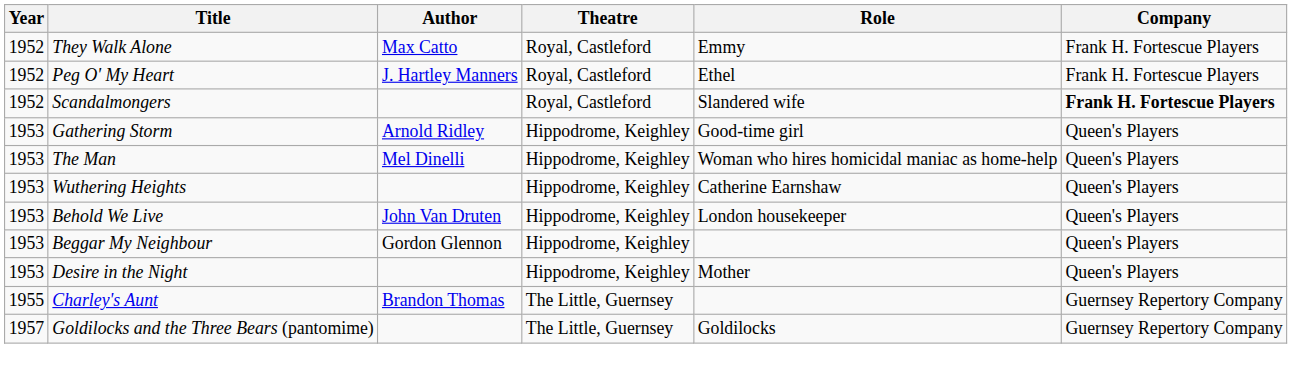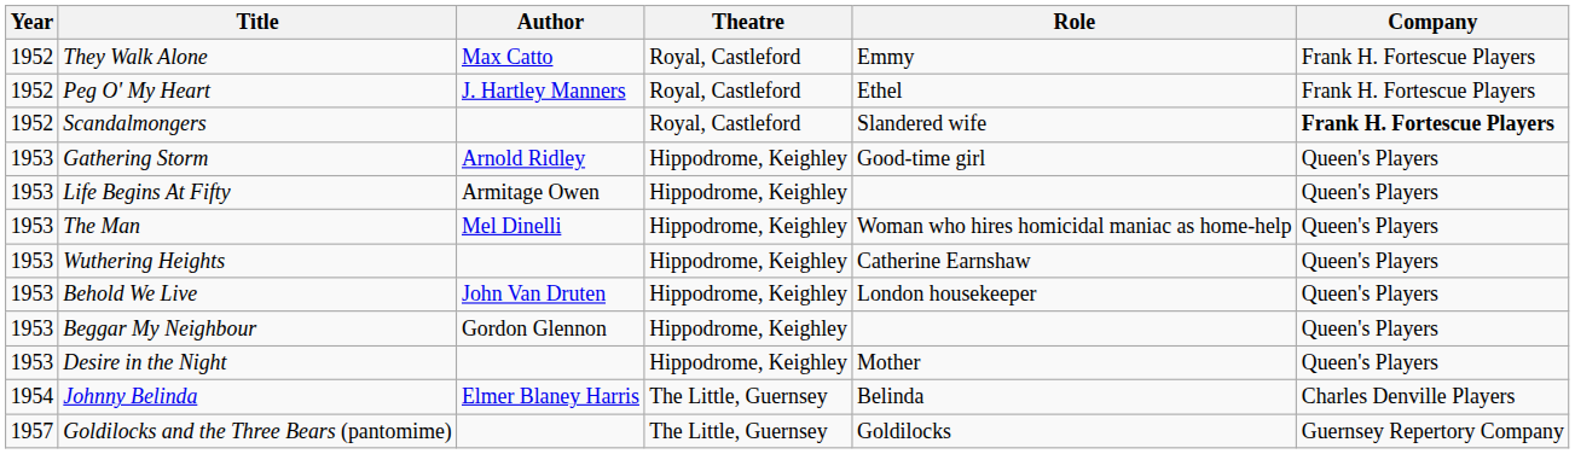 <table class="wikitable sortable">
 <tr>
 <th>Year</th>
 <th>Title</th>
 <th>Author</th>
 <th>Theatre</th>
 <th>Role</th>
 <th>Company</th>
 </tr>
 <tr>
 <td>1952</td>
 <td><em>They Walk Alone</em></td>
 <td><a href='#'>Max Catto</a></td>
 <td>Royal, Castleford</td>
 <td>Emmy</td>
 <td>Frank H. Fortescue Players</td>
 </tr>
 <tr>
 <td>1952</td>
 <td><em>Peg O' My Heart</em></td>
 <td><a href='#'>J. Hartley Manners</a></td>
 <td>Royal, Castleford</td>
 <td>Ethel</td>
 <td>Frank H. Fortescue Players</td>
 </tr>
 <tr>
 <td>1952</td>
 <td><em>Scandalmongers</em></td>
 <td></td>
 <td>Royal, Castleford</td>
 <td>Slandered wife</td>
 <td><strong>Frank H. Fortescue Players</strong></td>
 </tr>
 <tr>
 <td>1953</td>
 <td><em>Gathering Storm</em></td>
 <td><a href='#'>Arnold Ridley</a></td>
 <td>Hippodrome, Keighley</td>
 <td>Good-time girl</td>
 <td>Queen's Players</td>
 </tr>
 <tr>
 <td>1953</td>
+<td><em>Life Begins At Fifty</em></td>
+<td>Armitage Owen</td>
+<td>Hippodrome, Keighley</td>
+<td></td>
+<td>Queen's Players</td>
+</tr>
+<tr>
+<td>1953</td>
 <td><em>The Man</em></td>
 <td><a href='#'>Mel Dinelli</a></td>
 <td>Hippodrome, Keighley</td>
 <td>Woman who hires homicidal maniac as home-help</td>
 <td>Queen's Players</td>
 </tr>
 <tr>
 <td>1953</td>
 <td><em>Wuthering Heights</em></td>
 <td></td>
 <td>Hippodrome, Keighley</td>
 <td>Catherine Earnshaw</td>
 <td>Queen's Players</td>
 </tr>
 <tr>
 <td>1953</td>
 <td><em>Behold We Live</em></td>
 <td><a href='#'>John Van Druten</a></td>
 <td>Hippodrome, Keighley</td>
 <td>London housekeeper</td>
 <td>Queen's Players</td>
 </tr>
 <tr>
 <td>1953</td>
 <td><em>Beggar My Neighbour</em></td>
 <td>Gordon Glennon</td>
 <td>Hippodrome, Keighley</td>
 <td></td>
 <td>Queen's Players</td>
 </tr>
 <tr>
 <td>1953</td>
 <td><em>Desire in the Night</em></td>
 <td></td>
 <td>Hippodrome, Keighley</td>
 <td>Mother</td>
 <td>Queen's Players</td>
 </tr>
 <tr>
-<td>1955</td>
-<td><em><a href='#'>Charley's Aunt</a></em></td>
-<td><a href='#'>Brandon Thomas</a></td>
+<td>1954</td>
+<td><em><a href='#'>Johnny Belinda</a></em></td>
+<td><a href='#'>Elmer Blaney Harris</a></td>
 <td>The Little, Guernsey</td>
-<td></td>
-<td>Guernsey Repertory Company</td>
+<td>Belinda</td>
+<td>Charles Denville Players</td>
 </tr>
 <tr>
 <td>1957</td>
 <td><em>Goldilocks and the Three Bears</em> (pantomime)</td>
 <td></td>
 <td>The Little, Guernsey</td>
 <td>Goldilocks</td>
 <td>Guernsey Repertory Company</td>
 </tr>
 </table>
